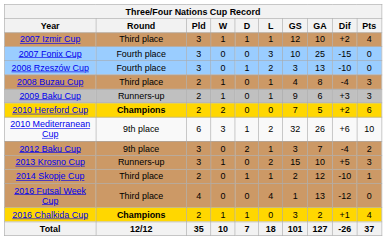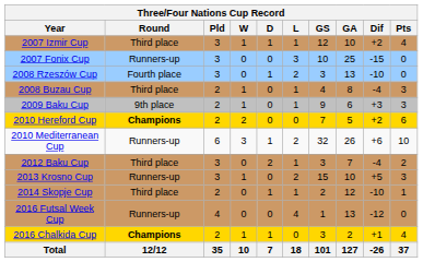 <table class="wikitable" style="text-align: center;font-size:90%;">
 <tr>
 <th colspan=10>Three/Four Nations Cup Record</th>
 </tr>
 <tr>
 <th width=150>Year</th>
 <th width=150>Round</th>
 <th width=35>Pld</th>
 <th width=35>W</th>
 <th width=35>D</th>
 <th width=35>L</th>
 <th width=35>GS</th>
 <th width=35>GA</th>
 <th width=35>Dif</th>
 <th width=35>Pts</th>
 </tr>
 <tr bgcolor="#cc9966">
 <td> <a href='#'>2007 Izmir Cup</a></td>
 <td>Third place</td>
 <td>3</td>
 <td>1</td>
 <td>1</td>
 <td>1</td>
 <td>12</td>
 <td>10</td>
 <td>+2</td>
 <td>4</td>
 </tr>
 <tr bgcolor=#9acdff>
 <td> <a href='#'>2007 Fonix Cup</a></td>
-<td>Fourth place</td>
+<td>Runners-up</td>
 <td>3</td>
 <td>0</td>
 <td>0</td>
 <td>3</td>
 <td>10</td>
 <td>25</td>
 <td>-15</td>
 <td>0</td>
 </tr>
 <tr bgcolor=#9acdff>
 <td> <a href='#'>2008 Rzeszów Cup</a></td>
 <td>Fourth place</td>
 <td>3</td>
 <td>0</td>
 <td>1</td>
 <td>2</td>
 <td>3</td>
 <td>13</td>
 <td>-10</td>
 <td>0</td>
 </tr>
 <tr bgcolor="#cc9966">
 <td> <a href='#'>2008 Buzau Cup</a></td>
 <td>Third place</td>
 <td>2</td>
 <td>1</td>
 <td>0</td>
 <td>1</td>
 <td>4</td>
 <td>8</td>
 <td>-4</td>
 <td>3</td>
 </tr>
 <tr bgcolor=silver>
 <td> <a href='#'>2009 Baku Cup</a></td>
-<td>Runners-up</td>
+<td>9th place</td>
 <td>2</td>
 <td>1</td>
 <td>0</td>
 <td>1</td>
 <td>9</td>
 <td>6</td>
 <td>+3</td>
 <td>3</td>
 </tr>
 <tr bgcolor=gold>
 <td> <a href='#'>2010 Hereford Cup</a></td>
 <td><strong>Champions</strong></td>
 <td>2</td>
 <td>2</td>
 <td>0</td>
 <td>0</td>
 <td>7</td>
 <td>5</td>
 <td>+2</td>
 <td>6</td>
 </tr>
 <tr>
 <td> <a href='#'>2010 Mediterranean Cup</a></td>
-<td>9th place</td>
+<td>Runners-up</td>
 <td>6</td>
 <td>3</td>
 <td>1</td>
 <td>2</td>
 <td>32</td>
 <td>26</td>
 <td>+6</td>
 <td>10</td>
 </tr>
 <tr bgcolor="#cc9966">
 <td> <a href='#'>2012 Baku Cup</a></td>
-<td>9th place</td>
+<td>Third place</td>
 <td>3</td>
 <td>0</td>
 <td>2</td>
 <td>1</td>
 <td>3</td>
 <td>7</td>
 <td>-4</td>
 <td>2</td>
 </tr>
 <tr bgcolor="#cc9966">
 <td> <a href='#'>2013 Krosno Cup</a></td>
 <td>Runners-up</td>
 <td>3</td>
 <td>1</td>
 <td>0</td>
 <td>2</td>
 <td>15</td>
 <td>10</td>
 <td>+5</td>
 <td>3</td>
 </tr>
 <tr bgcolor="#cc9966">
 <td> <a href='#'>2014 Skopje Cup</a></td>
 <td>Third place</td>
 <td>2</td>
 <td>0</td>
 <td>1</td>
 <td>1</td>
 <td>2</td>
 <td>12</td>
 <td>-10</td>
 <td>1</td>
 </tr>
 <tr bgcolor="#cc9966">
 <td> <a href='#'>2016 Futsal Week Cup</a></td>
-<td>Third place</td>
+<td>Runners-up</td>
 <td>4</td>
 <td>0</td>
 <td>0</td>
 <td>4</td>
 <td>1</td>
 <td>13</td>
 <td>-12</td>
 <td>0</td>
 </tr>
 <tr bgcolor=gold>
 <td> <a href='#'>2016 Chalkida Cup</a></td>
 <td><strong>Champions</strong></td>
 <td>2</td>
 <td>1</td>
 <td>1</td>
 <td>0</td>
 <td>3</td>
 <td>2</td>
 <td>+1</td>
 <td>4</td>
 </tr>
 <tr>
 <th><strong>Total</strong></th>
 <th>12/12</th>
 <th>35</th>
 <th>10</th>
 <th>7</th>
 <th>18</th>
 <th>101</th>
 <th>127</th>
 <th>-26</th>
 <th>37</th>
 </tr>
 </table>
